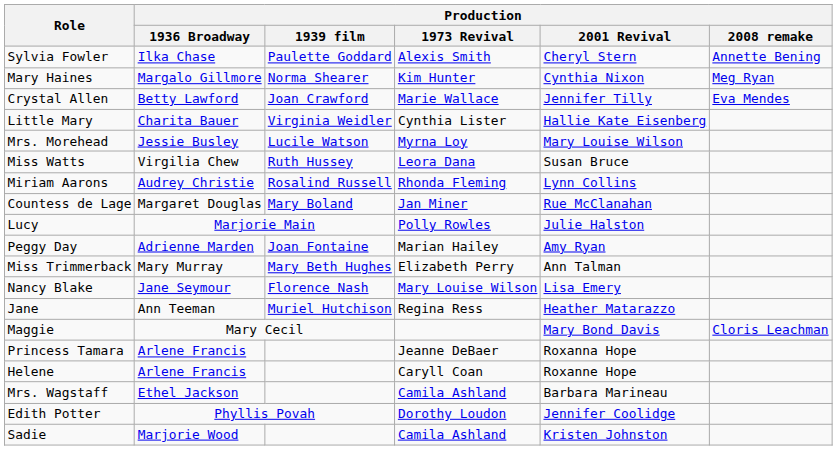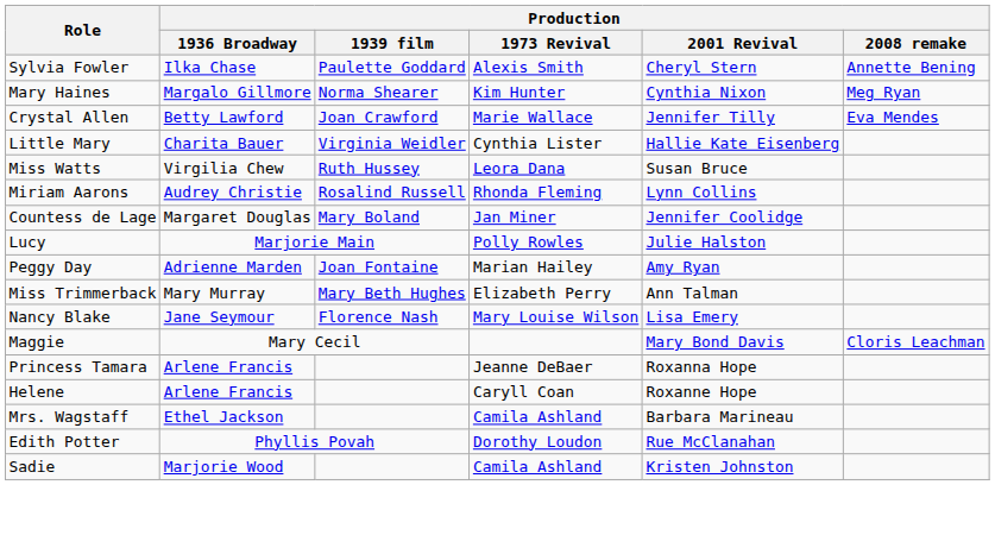 <table class="wikitable">
 <tr>
 <th rowspan="2">Role</th>
 <th colspan="5">Production</th>
 </tr>
 <tr>
 <th>1936 Broadway</th>
 <th>1939 film</th>
 <th>1973 Revival</th>
 <th>2001 Revival</th>
 <th>2008 remake</th>
 </tr>
 <tr>
 <td>Sylvia Fowler</td>
 <td><a href='#'>Ilka Chase</a></td>
 <td><a href='#'>Paulette Goddard</a></td>
 <td><a href='#'>Alexis Smith</a></td>
 <td><a href='#'>Cheryl Stern</a></td>
 <td><a href='#'>Annette Bening</a></td>
 </tr>
 <tr>
 <td>Mary Haines</td>
 <td><a href='#'>Margalo Gillmore</a></td>
 <td><a href='#'>Norma Shearer</a></td>
 <td><a href='#'>Kim Hunter</a></td>
 <td><a href='#'>Cynthia Nixon</a></td>
 <td><a href='#'>Meg Ryan</a></td>
 </tr>
 <tr>
 <td>Crystal Allen</td>
 <td><a href='#'>Betty Lawford</a></td>
 <td><a href='#'>Joan Crawford</a></td>
 <td><a href='#'>Marie Wallace</a></td>
 <td><a href='#'>Jennifer Tilly</a></td>
 <td><a href='#'>Eva Mendes</a></td>
 </tr>
 <tr>
 <td>Little Mary</td>
 <td><a href='#'>Charita Bauer</a></td>
 <td><a href='#'>Virginia Weidler</a></td>
 <td>Cynthia Lister</td>
 <td><a href='#'>Hallie Kate Eisenberg</a></td>
 <td></td>
 </tr>
 <tr>
-<td>Mrs. Morehead</td>
-<td><a href='#'>Jessie Busley</a></td>
-<td><a href='#'>Lucile Watson</a></td>
-<td><a href='#'>Myrna Loy</a></td>
-<td><a href='#'>Mary Louise Wilson</a></td>
-<td></td>
-</tr>
-<tr>
 <td>Miss Watts</td>
 <td>Virgilia Chew</td>
 <td><a href='#'>Ruth Hussey</a></td>
 <td><a href='#'>Leora Dana</a></td>
 <td>Susan Bruce</td>
 <td></td>
 </tr>
 <tr>
 <td>Miriam Aarons</td>
 <td><a href='#'>Audrey Christie</a></td>
 <td><a href='#'>Rosalind Russell</a></td>
 <td><a href='#'>Rhonda Fleming</a></td>
 <td><a href='#'>Lynn Collins</a></td>
 <td></td>
 </tr>
 <tr>
 <td>Countess de Lage</td>
 <td>Margaret Douglas</td>
 <td><a href='#'>Mary Boland</a></td>
 <td><a href='#'>Jan Miner</a></td>
-<td><a href='#'>Rue McClanahan</a></td>
+<td><a href='#'>Jennifer Coolidge</a></td>
 <td></td>
 </tr>
 <tr>
 <td>Lucy</td>
 <td colspan="2" style="text-align: center"><a href='#'>Marjorie Main</a></td>
 <td><a href='#'>Polly Rowles</a></td>
 <td><a href='#'>Julie Halston</a></td>
 <td></td>
 </tr>
 <tr>
 <td>Peggy Day</td>
 <td><a href='#'>Adrienne Marden</a></td>
 <td><a href='#'>Joan Fontaine</a></td>
 <td>Marian Hailey</td>
 <td><a href='#'>Amy Ryan</a></td>
 <td></td>
 </tr>
 <tr>
 <td>Miss Trimmerback</td>
 <td>Mary Murray</td>
 <td><a href='#'>Mary Beth Hughes</a></td>
 <td>Elizabeth Perry</td>
 <td>Ann Talman</td>
 <td></td>
 </tr>
 <tr>
 <td>Nancy Blake</td>
 <td><a href='#'>Jane Seymour</a></td>
 <td><a href='#'>Florence Nash</a></td>
 <td><a href='#'>Mary Louise Wilson</a></td>
 <td><a href='#'>Lisa Emery</a></td>
-<td></td>
-</tr>
-<tr>
-<td>Jane</td>
-<td>Ann Teeman</td>
-<td><a href='#'>Muriel Hutchison</a></td>
-<td>Regina Ress</td>
-<td><a href='#'>Heather Matarazzo</a></td>
 <td></td>
 </tr>
 <tr>
 <td>Maggie</td>
 <td colspan="2" style="text-align: center">Mary Cecil</td>
 <td></td>
 <td><a href='#'>Mary Bond Davis</a></td>
 <td><a href='#'>Cloris Leachman</a></td>
 </tr>
 <tr>
 <td>Princess Tamara</td>
 <td><a href='#'>Arlene Francis</a></td>
 <td></td>
 <td>Jeanne DeBaer</td>
 <td>Roxanna Hope</td>
 <td></td>
 </tr>
 <tr>
 <td>Helene</td>
 <td><a href='#'>Arlene Francis</a></td>
 <td></td>
 <td>Caryll Coan</td>
 <td>Roxanne Hope</td>
 <td></td>
 </tr>
 <tr>
 <td>Mrs. Wagstaff</td>
 <td><a href='#'>Ethel Jackson</a></td>
 <td></td>
 <td><a href='#'>Camila Ashland</a></td>
 <td>Barbara Marineau</td>
 <td></td>
 </tr>
 <tr>
 <td>Edith Potter</td>
 <td colspan="2" style="text-align: center"><a href='#'>Phyllis Povah</a></td>
 <td><a href='#'>Dorothy Loudon</a></td>
-<td><a href='#'>Jennifer Coolidge</a></td>
+<td><a href='#'>Rue McClanahan</a></td>
 <td></td>
 </tr>
 <tr>
 <td>Sadie</td>
 <td><a href='#'>Marjorie Wood</a></td>
 <td></td>
 <td><a href='#'>Camila Ashland</a></td>
 <td><a href='#'>Kristen Johnston</a></td>
 <td></td>
 </tr>
 </table>
